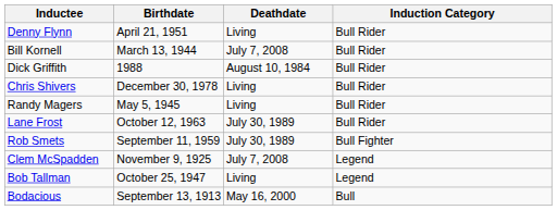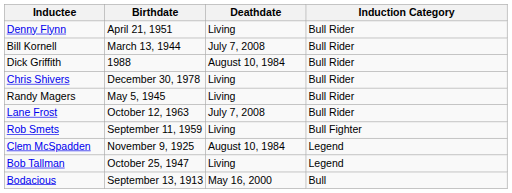 <table class="wikitable sortable">
 <tr>
 <th scope="col" width="20%">Inductee</th>
 <th scope="col" width="20%">Birthdate</th>
 <th scope="col" width="20%">Deathdate</th>
 <th scope="col" width="40%">Induction Category</th>
 </tr>
 <tr>
 <td><a href='#'>Denny Flynn</a></td>
 <td>April 21, 1951</td>
 <td>Living</td>
 <td>Bull Rider</td>
 </tr>
 <tr>
 <td>Bill Kornell</td>
 <td>March 13, 1944</td>
 <td>July 7, 2008</td>
 <td>Bull Rider</td>
 </tr>
 <tr>
 <td>Dick Griffith</td>
 <td>1988</td>
 <td>August 10, 1984</td>
 <td>Bull Rider</td>
 </tr>
 <tr>
 <td><a href='#'>Chris Shivers</a></td>
 <td>December 30, 1978</td>
 <td>Living</td>
 <td>Bull Rider</td>
 </tr>
 <tr>
 <td>Randy Magers</td>
 <td>May 5, 1945</td>
 <td>Living</td>
 <td>Bull Rider</td>
 </tr>
 <tr>
 <td><a href='#'>Lane Frost</a></td>
 <td>October 12, 1963</td>
-<td>July 30, 1989</td>
+<td>July 7, 2008</td>
 <td>Bull Rider</td>
 </tr>
 <tr>
 <td><a href='#'>Rob Smets</a></td>
 <td>September 11, 1959</td>
-<td>July 30, 1989</td>
+<td>Living</td>
 <td>Bull Fighter</td>
 </tr>
 <tr>
 <td><a href='#'>Clem McSpadden</a></td>
 <td>November 9, 1925</td>
-<td>July 7, 2008</td>
+<td>August 10, 1984</td>
 <td>Legend</td>
 </tr>
 <tr>
 <td><a href='#'>Bob Tallman</a></td>
 <td>October 25, 1947</td>
 <td>Living</td>
 <td>Legend</td>
 </tr>
 <tr>
 <td><a href='#'>Bodacious</a></td>
 <td>September 13, 1913</td>
 <td>May 16, 2000</td>
 <td>Bull</td>
 </tr>
 </table>
